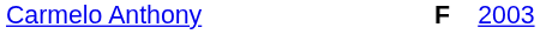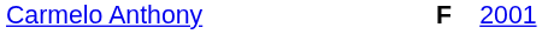 <table style="border:'1' 'solid' 'gray' " width="380">
 <tr>
 </tr>
 <tr>
 <td><a href='#'>Carmelo Anthony</a></td>
 <td><strong>F</strong></td>
-<td><a href='#'>2003</a></td>
+<td><a href='#'>2001</a></td>
 </tr>
 </table>
